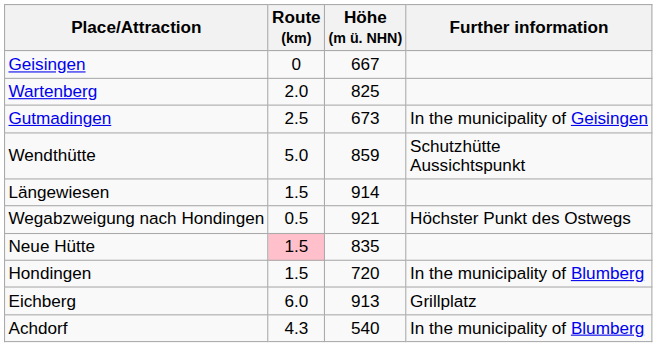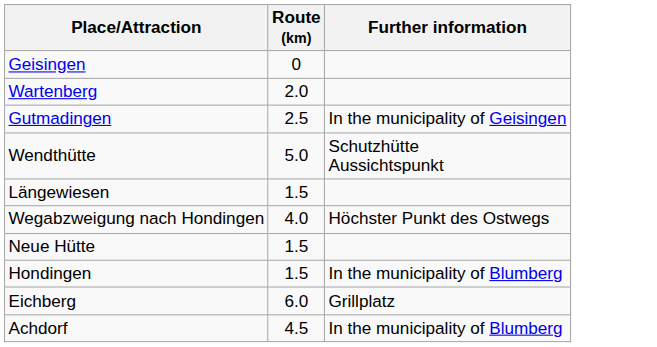 <table class="wikitable toptextcells">
 <tr class="hintergrundfarbe5">
 <th>Place/Attraction</th>
 <th>Route<br><small>(km)</small></th>
-<th>Höhe<br><small>(m ü. NHN)</small></th>
 <th class="unsortable">Further information</th>
 </tr>
 <tr>
 <td><a href='#'>Geisingen</a></td>
 <td style="text-align:center">0</td>
-<td style="text-align:center">667</td>
 <td></td>
 </tr>
 <tr>
 <td><a href='#'>Wartenberg</a></td>
 <td style="text-align:center">2.0</td>
-<td style="text-align:center">825</td>
 <td></td>
 </tr>
 <tr>
 <td><a href='#'>Gutmadingen</a></td>
 <td style="text-align:center">2.5</td>
-<td style="text-align:center">673</td>
 <td>In the municipality of <a href='#'>Geisingen</a></td>
 </tr>
 <tr>
 <td>Wendthütte</td>
 <td style="text-align:center">5.0</td>
-<td style="text-align:center">859</td>
 <td>Schutzhütte<br>Aussichtspunkt</td>
 </tr>
 <tr>
 <td>Längewiesen</td>
 <td style="text-align:center">1.5</td>
-<td style="text-align:center">914</td>
 <td></td>
 </tr>
 <tr>
 <td>Wegabzweigung nach Hondingen</td>
-<td style="text-align:center">0.5</td>
-<td style="text-align:center">921</td>
+<td style="text-align:center">4.0</td>
 <td>Höchster Punkt des Ostwegs</td>
 </tr>
 <tr>
 <td>Neue Hütte</td>
-<td style="background: pink; text-align:center">1.5</td>
-<td style="text-align:center">835</td>
+<td style="text-align:center">1.5</td>
 <td></td>
 </tr>
 <tr>
 <td>Hondingen</td>
 <td style="text-align:center">1.5</td>
-<td style="text-align:center">720</td>
 <td>In the municipality of <a href='#'>Blumberg</a></td>
 </tr>
 <tr>
 <td>Eichberg</td>
 <td style="text-align:center">6.0</td>
-<td style="text-align:center">913</td>
 <td>Grillplatz</td>
 </tr>
 <tr>
 <td>Achdorf</td>
-<td style="text-align:center">4.3</td>
-<td style="text-align:center">540</td>
+<td style="text-align:center">4.5</td>
 <td>In the municipality of <a href='#'>Blumberg</a></td>
 </tr>
 </table>
